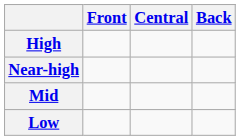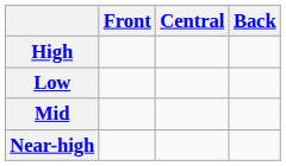 <table class="wikitable" style="text-align:center;">
 <tr>
 <th></th>
 <th><a href='#'>Front</a></th>
 <th><a href='#'>Central</a></th>
 <th><a href='#'>Back</a></th>
 </tr>
 <tr>
 <th><a href='#'>High</a></th>
 <td> </td>
 <td></td>
 <td> </td>
 </tr>
 <tr>
-<th><a href='#'>Near-high</a></th>
+<th><a href='#'>Low</a></th>
+<td></td>
 <td> </td>
 <td></td>
-<td> </td>
 </tr>
 <tr>
 <th><a href='#'>Mid</a></th>
 <td> </td>
 <td></td>
 <td> </td>
 </tr>
 <tr>
-<th><a href='#'>Low</a></th>
+<th><a href='#'>Near-high</a></th>
+<td> </td>
 <td></td>
 <td> </td>
-<td></td>
 </tr>
 </table>
